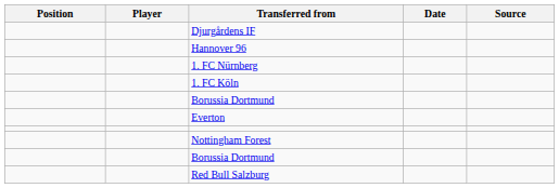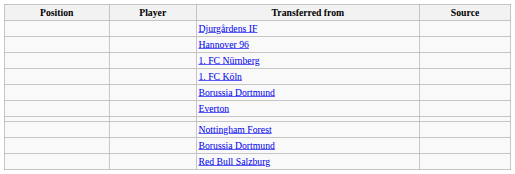 <table class="wikitable sortable" style="width:50%; text-align:center; font-size:95%; text-align:left;">
 <tr>
 <th>Position</th>
 <th>Player</th>
 <th>Transferred from</th>
-<th>Date</th>
 <th>Source</th>
 </tr>
 <tr>
 <td></td>
 <td></td>
 <td> <a href='#'>Djurgårdens IF</a></td>
 <td></td>
-<td></td>
 </tr>
 <tr>
 <td></td>
 <td></td>
 <td> <a href='#'>Hannover 96</a></td>
-<td></td>
 <td></td>
 </tr>
 <tr>
 <td></td>
 <td></td>
 <td> <a href='#'>1. FC Nürnberg</a></td>
 <td></td>
-<td></td>
 </tr>
 <tr>
 <td></td>
 <td></td>
 <td> <a href='#'>1. FC Köln</a></td>
-<td></td>
 <td></td>
 </tr>
 <tr>
 <td></td>
 <td></td>
 <td> <a href='#'>Borussia Dortmund</a></td>
 <td></td>
-<td></td>
 </tr>
 <tr>
 <td></td>
 <td></td>
 <td> <a href='#'>Everton</a></td>
 <td></td>
-<td></td>
 </tr>
 <tr>
-<td></td>
 <td></td>
 <td></td>
 <td></td>
 <td></td>
 </tr>
 <tr>
 <td></td>
 <td></td>
 <td> <a href='#'>Nottingham Forest</a></td>
 <td></td>
-<td></td>
 </tr>
 <tr>
 <td></td>
 <td></td>
 <td> <a href='#'>Borussia Dortmund</a></td>
-<td></td>
 <td></td>
 </tr>
 <tr>
 <td></td>
 <td></td>
 <td> <a href='#'>Red Bull Salzburg</a></td>
 <td></td>
-<td></td>
 </tr>
 </table>
